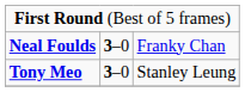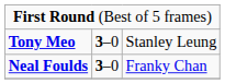 <table class="wikitable">
 <tr>
 <td colspan=3 style="text-align: center"><strong>First Round</strong> (Best of 5 frames)</td>
+</tr>
+<tr>
+<td> <strong><a href='#'>Tony Meo</a></strong></td>
+<td style="text-align: center"><strong>3</strong>–0</td>
+<td> Stanley Leung</td>
 </tr>
 <tr>
 <td> <strong><a href='#'>Neal Foulds</a></strong></td>
 <td style="text-align: center"><strong>3</strong>–0</td>
 <td> <a href='#'>Franky Chan</a></td>
 </tr>
 <tr>
-<td> <strong><a href='#'>Tony Meo</a></strong></td>
-<td style="text-align: center"><strong>3</strong>–0</td>
-<td> Stanley Leung</td>
-</tr>
-<tr>
 </tr>
 </table>
